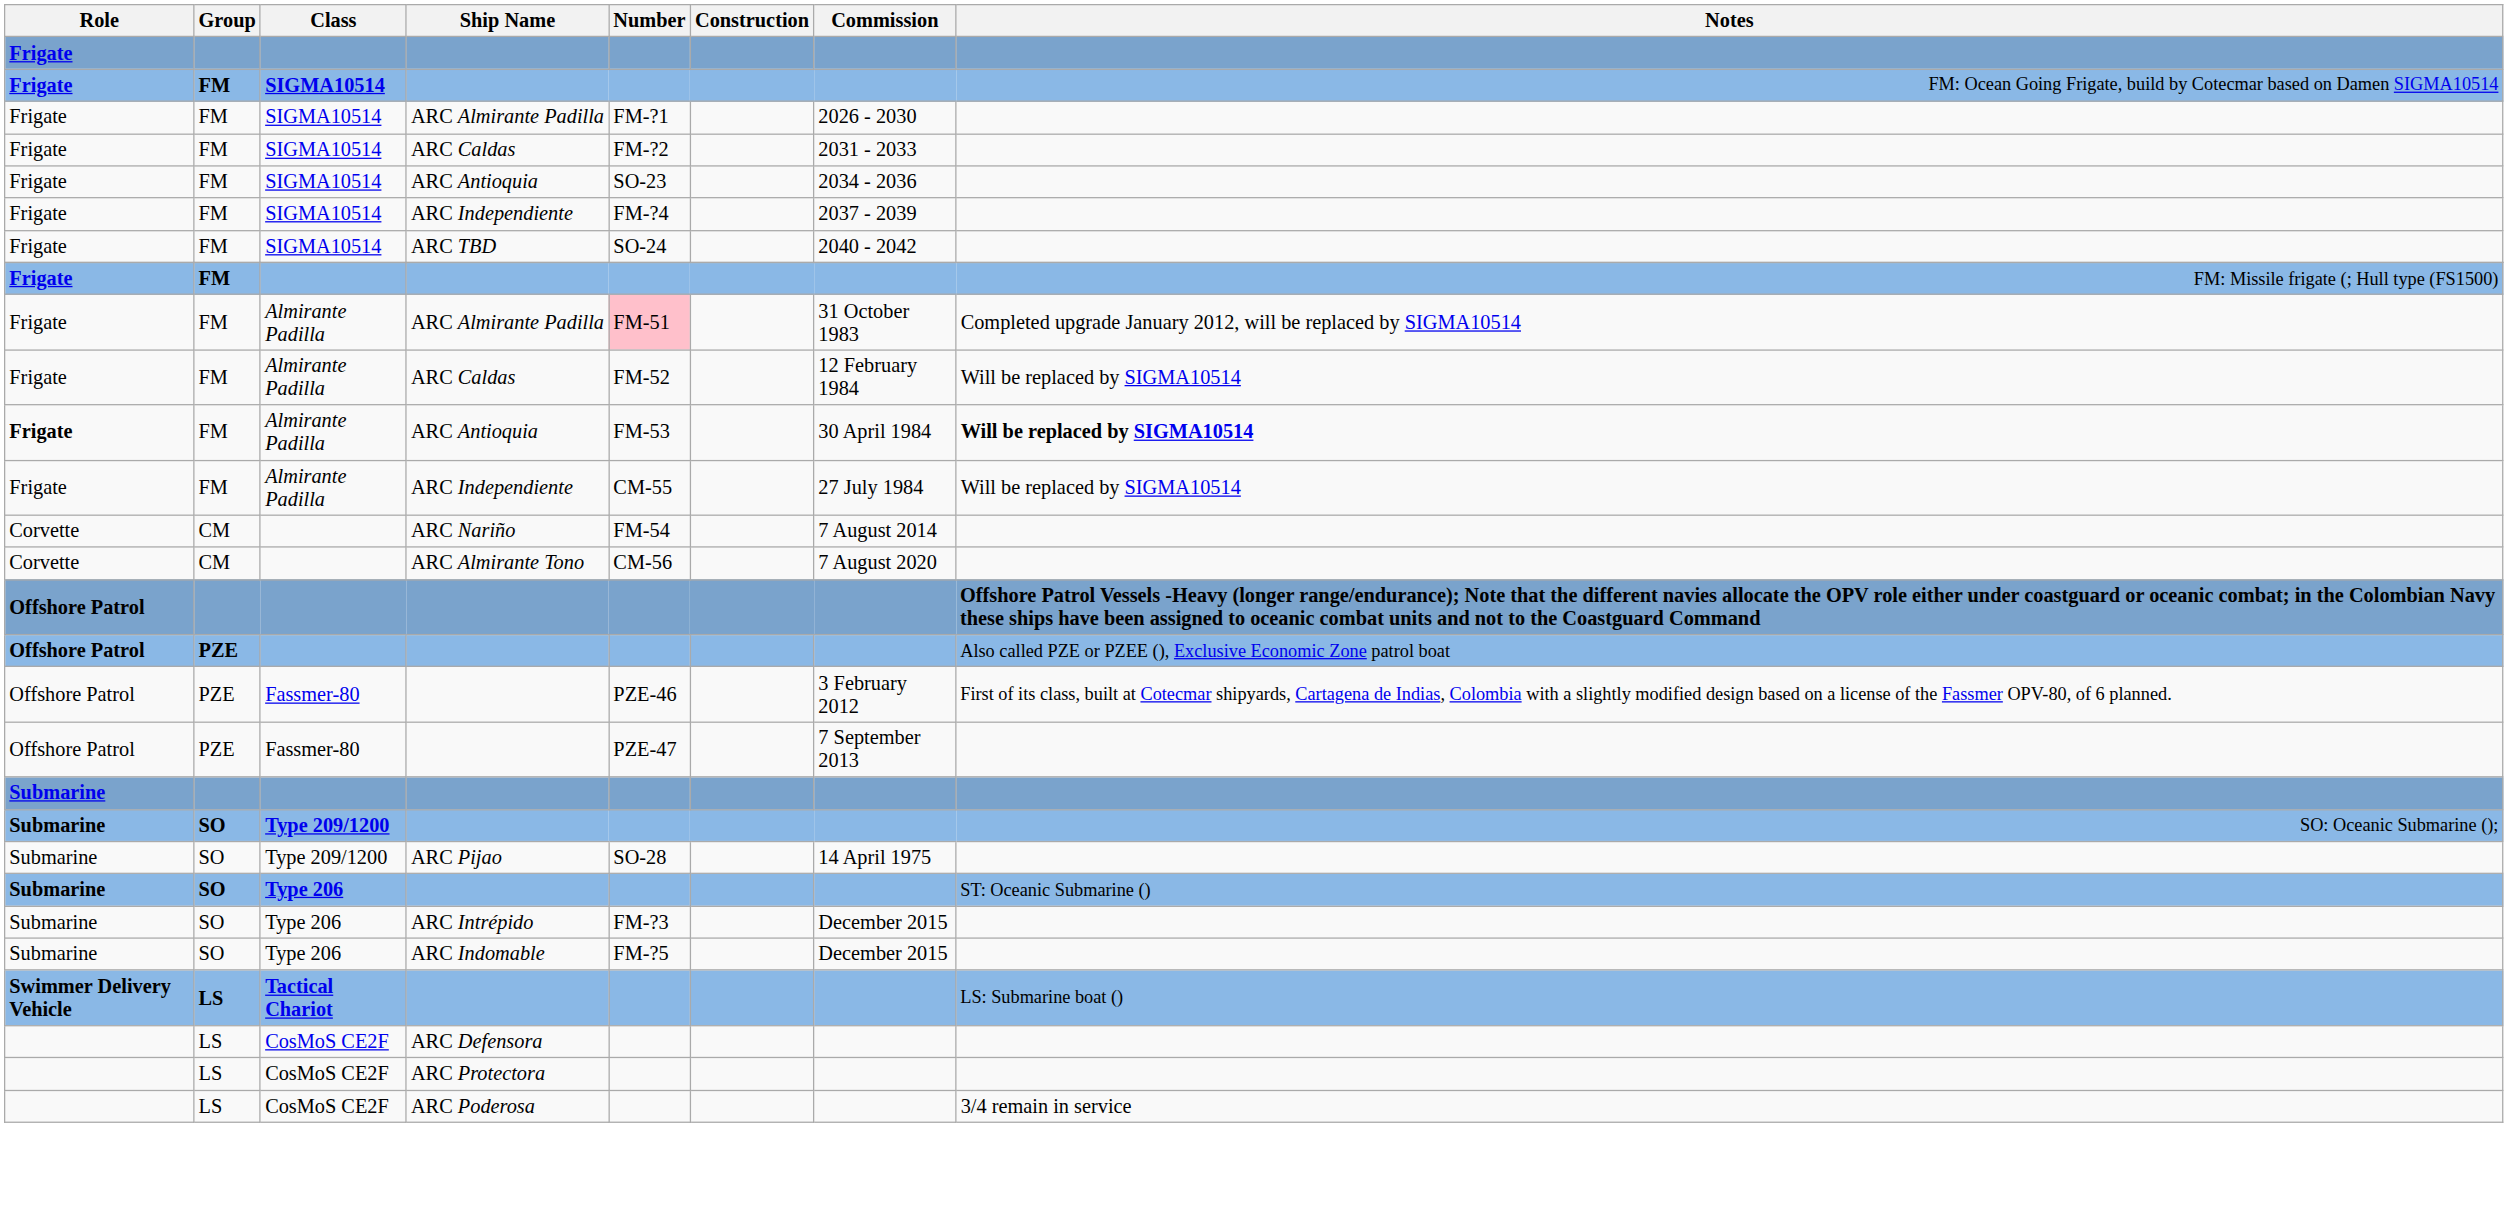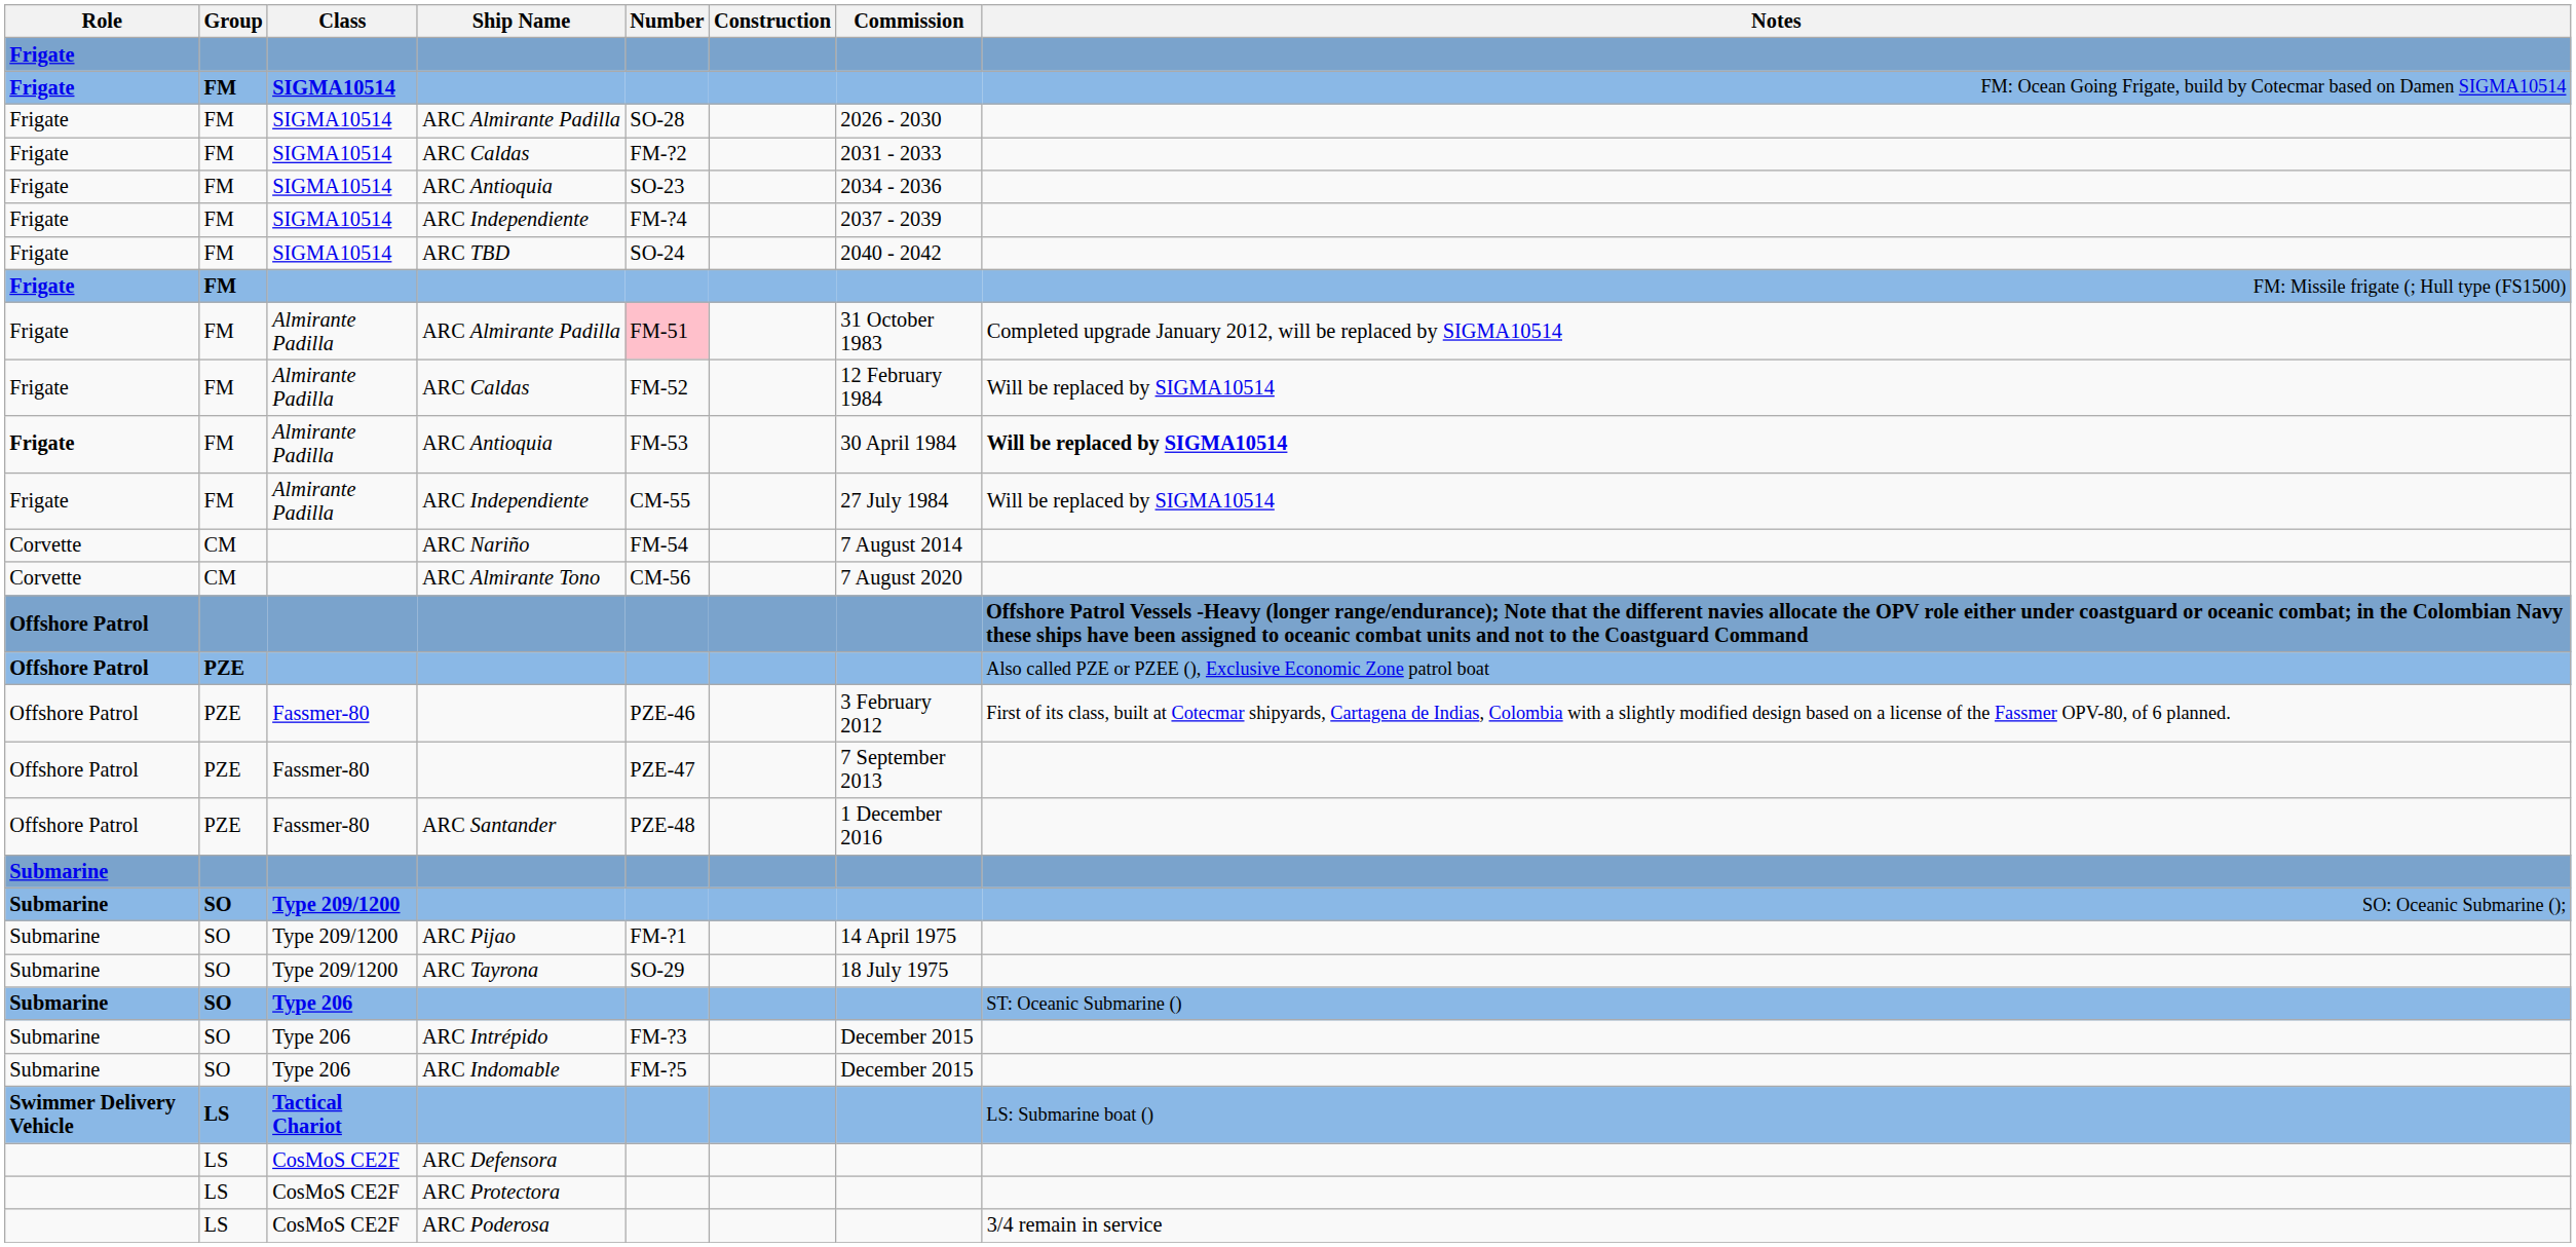 <table class="wikitable collapsible sortable " style="min-width:50%;">
 <tr>
 <th>Role</th>
 <th>Group</th>
 <th>Class</th>
 <th>Ship Name</th>
 <th>Number</th>
 <th>Construction</th>
 <th>Commission</th>
 <th class="unsortable">Notes</th>
 </tr>
 <tr style="background:#7AA3CC;font-weight:bold;"          >
 <td><a href='#'>Frigate</a></td>
 <td></td>
 <td></td>
 <td></td>
 <td></td>
 <td></td>
 <td></td>
 <td></td>
 </tr>
 <tr style="background:#8AB8E6;font-weight:bold;"         >
 <td><a href='#'>Frigate</a></td>
 <td>FM</td>
 <td><a href='#'>SIGMA10514</a></td>
 <td></td>
 <td style="border-left-style:hidden;border-right-style:hidden;"></td>
 <td style="border-left-style:hidden;border-right-style:hidden;"></td>
 <td style="border-left-style:hidden;border-right-style:hidden;"></td>
 <td style="text-align:right;font-weight:normal;font-size:0.9em"><div>FM: Ocean Going Frigate, build by Cotecmar based on Damen <a href='#'>SIGMA10514</a></div></td>
 </tr>
 <tr>
 <td>Frigate</td>
 <td>FM</td>
 <td><a href='#'>SIGMA10514</a></td>
 <td>ARC <em>Almirante Padilla</em></td>
-<td>FM-?1</td>
+<td>SO-28</td>
 <td></td>
 <td>2026 - 2030</td>
 <td></td>
 </tr>
 <tr>
 <td>Frigate</td>
 <td>FM</td>
 <td><a href='#'>SIGMA10514</a></td>
 <td>ARC <em>Caldas</em></td>
 <td>FM-?2</td>
 <td></td>
 <td>2031 - 2033</td>
 <td></td>
 </tr>
 <tr>
 <td>Frigate</td>
 <td>FM</td>
 <td><a href='#'>SIGMA10514</a></td>
 <td>ARC <em>Antioquia</em></td>
 <td>SO-23</td>
 <td></td>
 <td>2034 - 2036</td>
 <td></td>
 </tr>
 <tr>
 <td>Frigate</td>
 <td>FM</td>
 <td><a href='#'>SIGMA10514</a></td>
 <td>ARC <em>Independiente</em></td>
 <td>FM-?4</td>
 <td></td>
 <td>2037 - 2039</td>
 <td></td>
 </tr>
 <tr>
 <td>Frigate</td>
 <td>FM</td>
 <td><a href='#'>SIGMA10514</a></td>
 <td>ARC <em>TBD</em></td>
 <td>SO-24</td>
 <td></td>
 <td>2040 - 2042</td>
 <td></td>
 </tr>
 <tr>
 </tr>
 <tr style="background:#8AB8E6;font-weight:bold;"         >
 <td><a href='#'>Frigate</a></td>
 <td>FM</td>
 <td></td>
 <td></td>
 <td style="border-left-style:hidden;border-right-style:hidden;"></td>
 <td style="border-left-style:hidden;border-right-style:hidden;"></td>
 <td style="border-left-style:hidden;border-right-style:hidden;"></td>
 <td style="text-align:right;font-weight:normal;font-size:0.9em"><div>FM: Missile frigate (; Hull type  (FS1500)</div></td>
 </tr>
 <tr>
 <td>Frigate</td>
 <td>FM</td>
 <td><em>Almirante Padilla</em></td>
 <td style="white-space:nowrap">ARC <em>Almirante Padilla</em></td>
 <td style="background: pink;">FM-51</td>
 <td></td>
 <td>31 October 1983</td>
 <td>Completed upgrade January 2012, will be replaced by <a href='#'>SIGMA10514</a></td>
 </tr>
 <tr>
 <td>Frigate</td>
 <td>FM</td>
 <td><em>Almirante Padilla</em></td>
 <td>ARC <em>Caldas</em></td>
 <td>FM-52</td>
 <td></td>
 <td>12 February 1984</td>
 <td>Will be replaced by <a href='#'>SIGMA10514</a></td>
 </tr>
 <tr>
 <td><strong>Frigate</strong></td>
 <td>FM</td>
 <td><em>Almirante Padilla</em></td>
 <td>ARC <em>Antioquia</em></td>
 <td>FM-53</td>
 <td></td>
 <td>30 April 1984</td>
 <td><strong>Will be replaced by <a href='#'>SIGMA10514</a></strong></td>
 </tr>
 <tr>
 <td>Frigate</td>
 <td>FM</td>
 <td><em>Almirante Padilla</em></td>
 <td>ARC <em>Independiente</em></td>
 <td>CM-55</td>
 <td></td>
 <td>27 July 1984</td>
 <td>Will be replaced by <a href='#'>SIGMA10514</a></td>
 </tr>
 <tr>
 <td>Corvette</td>
 <td>CM</td>
 <td></td>
 <td>ARC <em>Nariño</em></td>
 <td>FM-54</td>
 <td></td>
 <td>7 August 2014</td>
 <td></td>
 </tr>
 <tr>
 <td>Corvette</td>
 <td>CM</td>
 <td></td>
 <td>ARC <em>Almirante Tono</em></td>
 <td>CM-56</td>
 <td></td>
 <td>7 August 2020</td>
 <td></td>
 </tr>
 <tr style="background:#7AA3CC;font-weight:bold;"          >
 <td>Offshore Patrol</td>
 <td></td>
 <td style="border-left-style:hidden;border-right-style:hidden;"></td>
 <td style="border-left-style:hidden;border-right-style:hidden;"></td>
 <td style="border-left-style:hidden;border-right-style:hidden;"></td>
 <td style="border-left-style:hidden;border-right-style:hidden;"></td>
 <td style="border-left-style:hidden;border-right-style:hidden;"></td>
 <td><div>Offshore Patrol Vessels -Heavy (longer range/endurance); Note that the different navies allocate the OPV role either under coastguard or oceanic combat; in the Colombian Navy these ships have been assigned to  oceanic combat units and not to the Coastguard Command</div></td>
 </tr>
 <tr style="background:#8AB8E6;font-weight:bold;"          >
 <td>Offshore Patrol</td>
 <td>PZE</td>
 <td></td>
 <td></td>
 <td></td>
 <td></td>
 <td></td>
 <td style="font-size:0.9em;font-weight:normal;">Also called PZE or PZEE (), <a href='#'>Exclusive Economic Zone</a> patrol boat</td>
 </tr>
 <tr>
 <td>Offshore Patrol</td>
 <td>PZE</td>
 <td><a href='#'>Fassmer-80</a></td>
 <td></td>
 <td>PZE-46</td>
 <td style="white-space:nowrap"><br></td>
 <td>3 February 2012</td>
 <td style="font-size:0.9em">First of its class, built at <a href='#'>Cotecmar</a> shipyards, <a href='#'>Cartagena de Indias</a>, <a href='#'>Colombia</a> with a slightly modified design based on a license of the <a href='#'>Fassmer</a> OPV-80, of 6 planned.</td>
 </tr>
 <tr>
 <td>Offshore Patrol</td>
 <td>PZE</td>
 <td>Fassmer-80</td>
 <td></td>
 <td>PZE-47</td>
 <td style="white-space:nowrap"></td>
 <td>7 September 2013</td>
 <td style="font-size:0.9em"></td>
 </tr>
+<tr>
+<td>Offshore Patrol</td>
+<td>PZE</td>
+<td>Fassmer-80</td>
+<td>ARC <em>Santander</em></td>
+<td>PZE-48</td>
+<td style="white-space:nowrap"></td>
+<td>1 December 2016</td>
+<td style="font-size:0.9em"></td>
+</tr>
 <tr style="background:#7AA3CC;font-weight:bold;"           >
 <td><a href='#'>Submarine</a></td>
 <td></td>
 <td></td>
 <td></td>
 <td></td>
 <td></td>
 <td></td>
 <td></td>
 </tr>
 <tr style="background:#8AB8E6;font-weight:bold;"          >
 <td>Submarine</td>
 <td>SO</td>
 <td><a href='#'>Type 209/1200</a></td>
 <td></td>
 <td style="border-left-style:hidden;border-right-style:hidden;"></td>
 <td style="border-left-style:hidden;border-right-style:hidden;"></td>
 <td style="border-left-style:hidden;border-right-style:hidden;"></td>
 <td style="text-align:right;font-weight:normal;font-size:0.9em"><div>SO: Oceanic Submarine (); </div></td>
 </tr>
 <tr>
 <td>Submarine</td>
 <td>SO</td>
 <td>Type 209/1200</td>
 <td>ARC <em>Pijao</em></td>
-<td>SO-28</td>
+<td>FM-?1</td>
 <td></td>
 <td>14 April 1975</td>
+<td></td>
+</tr>
+<tr>
+<td>Submarine</td>
+<td>SO</td>
+<td>Type 209/1200</td>
+<td>ARC <em>Tayrona</em></td>
+<td>SO-29</td>
+<td></td>
+<td>18 July 1975</td>
 <td></td>
 </tr>
 <tr style="background:#8AB8E6;font-weight:bold;">
 <td>Submarine</td>
 <td>SO</td>
 <td><a href='#'>Type 206</a></td>
 <td></td>
 <td></td>
 <td></td>
 <td></td>
 <td style="font-weight:normal;font-size:0.9em">ST: Oceanic Submarine ()</td>
 </tr>
 <tr>
 <td>Submarine</td>
 <td>SO</td>
 <td>Type 206</td>
 <td>ARC <em>Intrépido</em></td>
 <td>FM-?3</td>
 <td></td>
 <td>December 2015</td>
 <td> </td>
 </tr>
 <tr>
 <td>Submarine</td>
 <td>SO</td>
 <td>Type 206</td>
 <td>ARC <em>Indomable</em></td>
 <td>FM-?5</td>
 <td></td>
 <td>December 2015</td>
 <td></td>
 </tr>
 <tr style="background:#8AB8E6;font-weight:bold;">
 <td>Swimmer Delivery Vehicle</td>
 <td>LS</td>
 <td><a href='#'>Tactical Chariot</a></td>
 <td></td>
 <td></td>
 <td></td>
 <td></td>
 <td style="font-weight:normal;font-size:0.9em">LS: Submarine boat ()</td>
 </tr>
 <tr>
 <td></td>
 <td>LS</td>
 <td><a href='#'>CosMoS CE2F</a></td>
 <td>ARC <em>Defensora</em></td>
 <td></td>
 <td></td>
 <td></td>
 <td></td>
 </tr>
 <tr>
 <td></td>
 <td>LS</td>
 <td>CosMoS CE2F</td>
 <td>ARC <em>Protectora</em></td>
 <td></td>
 <td></td>
 <td></td>
 <td></td>
 </tr>
 <tr>
 <td></td>
 <td>LS</td>
 <td>CosMoS CE2F</td>
 <td>ARC <em>Poderosa</em></td>
 <td></td>
 <td></td>
 <td></td>
 <td>3/4 remain in service</td>
 </tr>
 </table>
